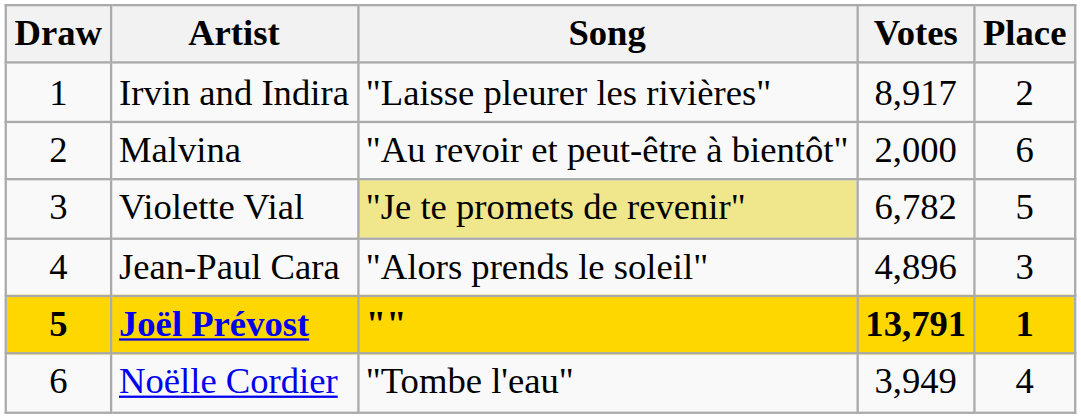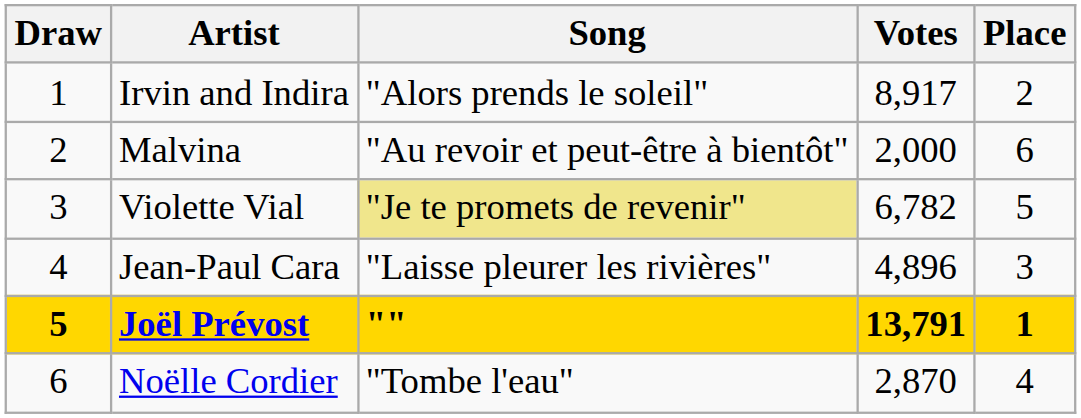 <table class="sortable wikitable" style="margin: 1em auto 1em auto; text-align:center">
 <tr>
 <th>Draw</th>
 <th>Artist</th>
 <th>Song</th>
 <th>Votes</th>
 <th>Place</th>
 </tr>
 <tr>
 <td>1</td>
 <td align="left">Irvin and Indira</td>
-<td align="left">"Laisse pleurer les rivières"</td>
+<td align="left">"Alors prends le soleil"</td>
 <td>8,917</td>
 <td>2</td>
 </tr>
 <tr>
 <td>2</td>
 <td align="left">Malvina</td>
 <td align="left">"Au revoir et peut-être à bientôt"</td>
 <td>2,000</td>
 <td>6</td>
 </tr>
 <tr>
 <td>3</td>
 <td align="left">Violette Vial</td>
 <td align="left" style="background: khaki;">"Je te promets de revenir"</td>
 <td>6,782</td>
 <td>5</td>
 </tr>
 <tr>
 <td>4</td>
 <td align="left">Jean-Paul Cara</td>
-<td align="left">"Alors prends le soleil"</td>
+<td align="left">"Laisse pleurer les rivières"</td>
 <td>4,896</td>
 <td>3</td>
 </tr>
 <tr style="font-weight:bold; background:gold;">
 <td>5</td>
 <td align="left"><a href='#'>Joël Prévost</a></td>
 <td align="left">""</td>
 <td>13,791</td>
 <td>1</td>
 </tr>
 <tr>
 <td>6</td>
 <td align="left"><a href='#'>Noëlle Cordier</a></td>
 <td align="left">"Tombe l'eau"</td>
-<td>3,949</td>
+<td>2,870</td>
 <td>4</td>
 </tr>
 </table>
